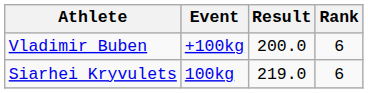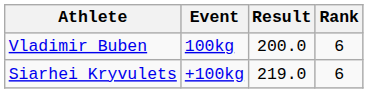 <table class=wikitable style="font-size:90%">
 <tr>
 <th>Athlete</th>
 <th>Event</th>
 <th>Result</th>
 <th>Rank</th>
 </tr>
 <tr>
 <td><a href='#'>Vladimir Buben</a></td>
-<td><a href='#'>+100kg</a></td>
+<td><a href='#'>100kg</a></td>
 <td style="text-align:center;">200.0</td>
 <td style="text-align:center;">6</td>
 </tr>
 <tr>
 <td><a href='#'>Siarhei Kryvulets</a></td>
-<td><a href='#'>100kg</a></td>
+<td><a href='#'>+100kg</a></td>
 <td style="text-align:center;">219.0</td>
 <td style="text-align:center;">6</td>
 </tr>
 </table>
